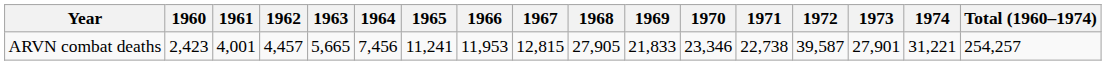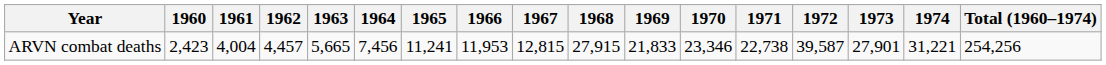 <table class="wikitable">
 <tr>
 <th>Year</th>
 <th>1960</th>
 <th>1961</th>
 <th>1962</th>
 <th>1963</th>
 <th>1964</th>
 <th>1965</th>
 <th>1966</th>
 <th>1967</th>
 <th>1968</th>
 <th>1969</th>
 <th>1970</th>
 <th>1971</th>
 <th>1972</th>
 <th>1973</th>
 <th>1974</th>
 <th>Total (1960–1974)</th>
 </tr>
 <tr>
 <td>ARVN combat deaths</td>
 <td>2,423</td>
-<td>4,001</td>
+<td>4,004</td>
 <td>4,457</td>
 <td>5,665</td>
 <td>7,456</td>
 <td>11,241</td>
 <td>11,953</td>
 <td>12,815</td>
-<td>27,905</td>
+<td>27,915</td>
 <td>21,833</td>
 <td>23,346</td>
 <td>22,738</td>
 <td>39,587</td>
 <td>27,901</td>
 <td>31,221</td>
-<td>254,257</td>
+<td>254,256</td>
 </tr>
 </table>
